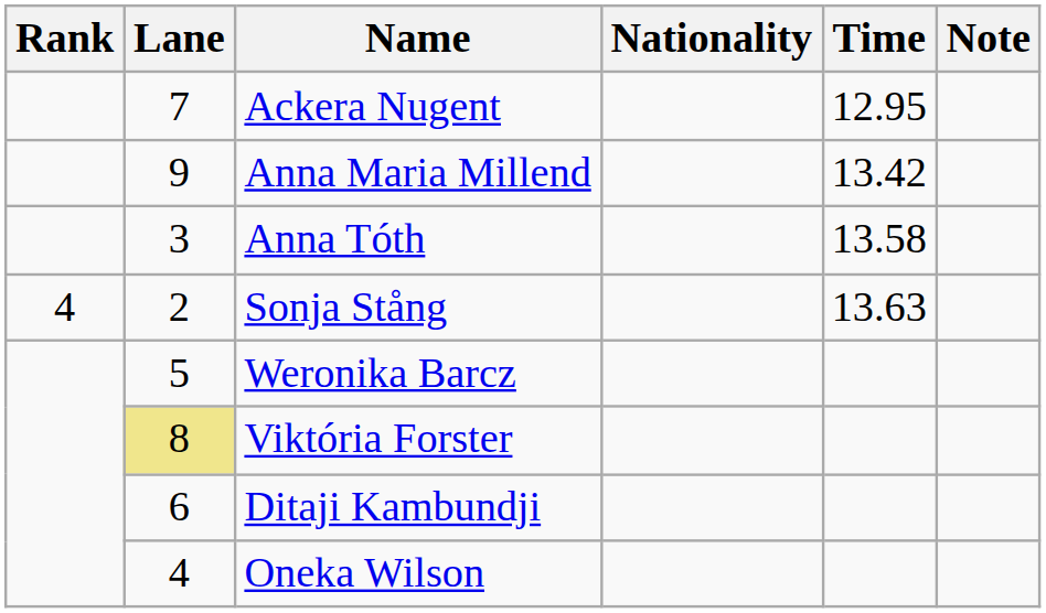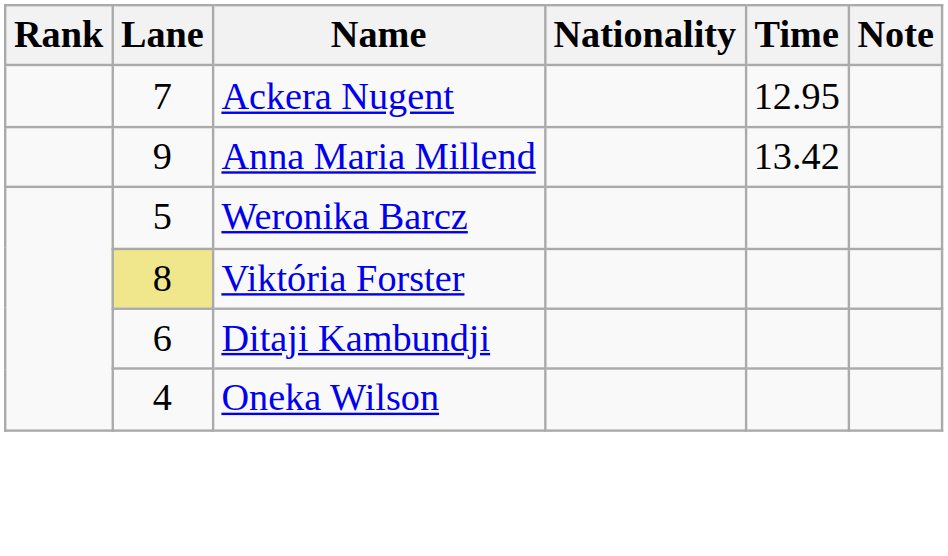 <table class="wikitable sortable" style="text-align:center">
 <tr>
 <th>Rank</th>
 <th>Lane</th>
 <th>Name</th>
 <th>Nationality</th>
 <th>Time</th>
 <th>Note</th>
 </tr>
 <tr>
 <td></td>
 <td>7</td>
 <td align=left><a href='#'>Ackera Nugent</a></td>
 <td align=left></td>
 <td>12.95</td>
 <td></td>
 </tr>
 <tr>
 <td></td>
 <td>9</td>
 <td align=left><a href='#'>Anna Maria Millend</a></td>
 <td align=left></td>
 <td>13.42</td>
-<td></td>
-</tr>
-<tr>
-<td></td>
-<td>3</td>
-<td align=left><a href='#'>Anna Tóth</a></td>
-<td align=left></td>
-<td>13.58</td>
-<td></td>
-</tr>
-<tr>
-<td>4</td>
-<td>2</td>
-<td align=left><a href='#'>Sonja Stång</a></td>
-<td align=left></td>
-<td>13.63</td>
 <td></td>
 </tr>
 <tr>
 <td rowspan=4></td>
 <td>5</td>
 <td align=left><a href='#'>Weronika Barcz</a></td>
 <td align=left></td>
 <td></td>
 <td></td>
 </tr>
 <tr>
 <td style="background: khaki;">8</td>
 <td align=left><a href='#'>Viktória Forster</a></td>
 <td align=left></td>
 <td></td>
 <td></td>
 </tr>
 <tr>
 <td>6</td>
 <td align=left><a href='#'>Ditaji Kambundji</a></td>
 <td align=left></td>
 <td></td>
 <td></td>
 </tr>
 <tr>
 <td>4</td>
 <td align=left><a href='#'>Oneka Wilson</a></td>
 <td align=left></td>
 <td></td>
 <td></td>
 </tr>
 </table>
